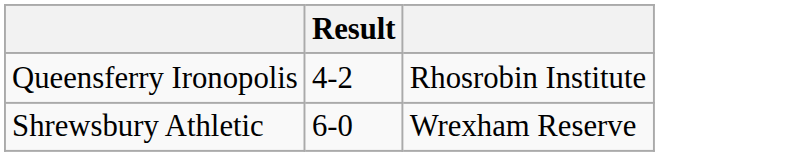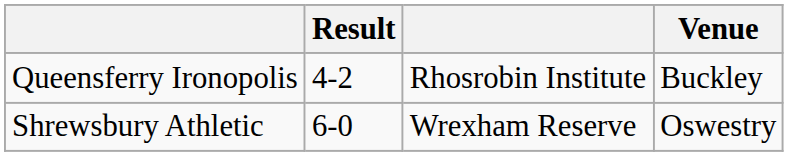 <table class="wikitable">
 <tr>
 <th></th>
 <th>Result</th>
 <th></th>
+<th>Venue</th>
 </tr>
 <tr>
 <td>Queensferry Ironopolis</td>
 <td>4-2</td>
 <td>Rhosrobin Institute</td>
+<td>Buckley</td>
 </tr>
 <tr>
 <td> Shrewsbury Athletic</td>
 <td>6-0</td>
 <td>Wrexham Reserve</td>
+<td> Oswestry</td>
 </tr>
 </table>
